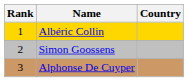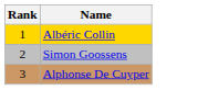 <table class="wikitable sortable" style="text-align:center">
 <tr>
 <th>Rank</th>
 <th>Name</th>
-<th>Country</th>
 </tr>
 <tr bgcolor=gold>
 <td>1</td>
 <td align="left"><a href='#'>Albéric Collin</a></td>
-<td align="left"></td>
 </tr>
 <tr bgcolor=silver>
 <td>2</td>
 <td align="left"><a href='#'>Simon Goossens</a></td>
-<td align="left"></td>
 </tr>
 <tr bgcolor=#CC9966>
 <td>3</td>
 <td align="left"><a href='#'>Alphonse De Cuyper</a></td>
-<td align="left"></td>
 </tr>
 </table>
